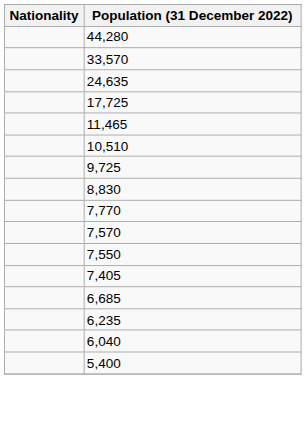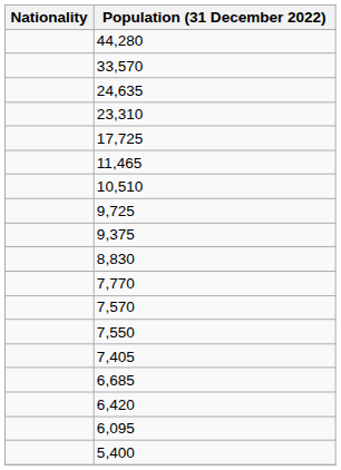 <table class="wikitable floatright" style="width: 22em; font-size: 88%;">
 <tr>
 <th>Nationality</th>
 <th>Population (31 December 2022)</th>
 </tr>
 <tr>
 <td></td>
 <td>44,280</td>
 </tr>
 <tr>
 <td></td>
 <td>33,570</td>
 </tr>
 <tr>
 <td></td>
 <td>24,635</td>
 </tr>
 <tr>
 <td></td>
+<td>23,310</td>
+</tr>
+<tr>
+<td></td>
 <td>17,725</td>
 </tr>
 <tr>
 <td></td>
 <td>11,465</td>
 </tr>
 <tr>
 <td></td>
 <td>10,510</td>
 </tr>
 <tr>
 <td></td>
 <td>9,725</td>
+</tr>
+<tr>
+<td></td>
+<td>9,375</td>
 </tr>
 <tr>
 <td></td>
 <td>8,830</td>
 </tr>
 <tr>
 <td></td>
 <td>7,770</td>
 </tr>
 <tr>
 <td></td>
 <td>7,570</td>
 </tr>
 <tr>
 <td></td>
 <td>7,550</td>
 </tr>
 <tr>
 <td></td>
 <td>7,405</td>
 </tr>
 <tr>
 <td></td>
 <td>6,685</td>
 </tr>
 <tr>
 <td></td>
-<td>6,235</td>
+<td>6,420</td>
 </tr>
 <tr>
 <td></td>
-<td>6,040</td>
+<td>6,095</td>
 </tr>
 <tr>
 <td></td>
 <td>5,400</td>
 </tr>
 <tr>
 </tr>
 </table>
